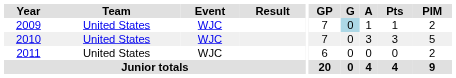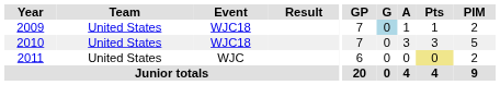 <table border="0" cellpadding="1" cellspacing="0" ID="Table3" style="text-align:center; width:40em">
 <tr ALIGN="center" bgcolor="#e0e0e0">
 <th>Year</th>
 <th>Team</th>
 <th>Event</th>
 <th>Result</th>
 <th rowspan="99" bgcolor="#ffffff"></th>
 <th>GP</th>
 <th>G</th>
 <th>A</th>
 <th>Pts</th>
 <th>PIM</th>
 </tr>
 <tr>
 <td><a href='#'>2009</a></td>
 <td><a href='#'>United States</a></td>
-<td><a href='#'>WJC</a></td>
+<td><a href='#'>WJC18</a></td>
 <td></td>
 <td>7</td>
 <td style="background: lightblue;">0</td>
 <td>1</td>
 <td>1</td>
 <td>2</td>
 </tr>
 <tr bgcolor="#f0f0f0">
 <td><a href='#'>2010</a></td>
 <td><a href='#'>United States</a></td>
-<td><a href='#'>WJC</a></td>
+<td><a href='#'>WJC18</a></td>
 <td></td>
 <td>7</td>
 <td>0</td>
 <td>3</td>
 <td>3</td>
 <td>5</td>
 </tr>
 <tr>
 <td><a href='#'>2011</a></td>
 <td>United States</td>
 <td>WJC</td>
 <td></td>
 <td>6</td>
 <td>0</td>
 <td>0</td>
-<td>0</td>
+<td style="background: khaki;">0</td>
 <td>2</td>
 </tr>
 <tr bgcolor="#e0e0e0">
 <th colspan=4>Junior totals</th>
 <th>20</th>
 <th>0</th>
 <th>4</th>
 <th>4</th>
 <th>9</th>
 </tr>
 </table>
